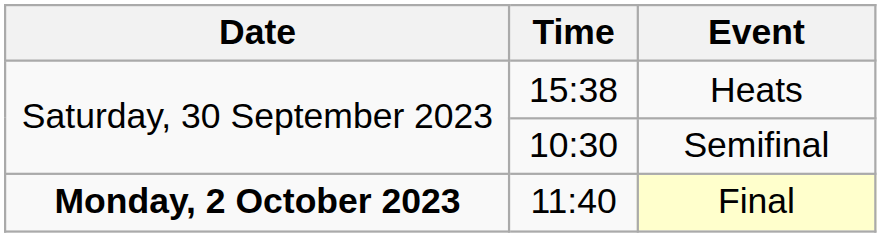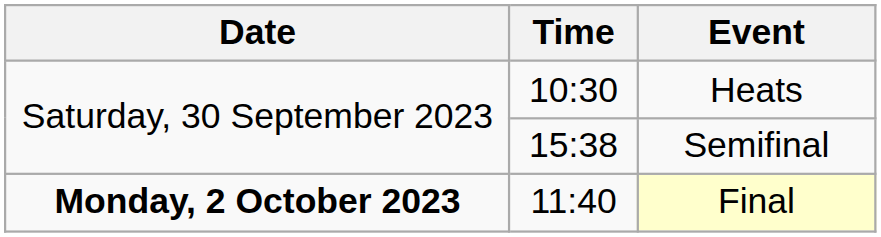 <table class = "wikitable" style="text-align:center;">
 <tr>
 <th width=220>Date</th>
 <th width=50>Time</th>
 <th width=100>Event</th>
 </tr>
 <tr>
 <td rowspan=2>Saturday, 30 September 2023</td>
-<td>15:38</td>
+<td>10:30</td>
 <td>Heats</td>
 </tr>
 <tr>
-<td>10:30</td>
+<td>15:38</td>
 <td>Semifinal</td>
 </tr>
 <tr>
 <td><strong>Monday, 2 October 2023</strong></td>
 <td>11:40</td>
 <td bgcolor=ffffcc>Final</td>
 </tr>
 </table>
